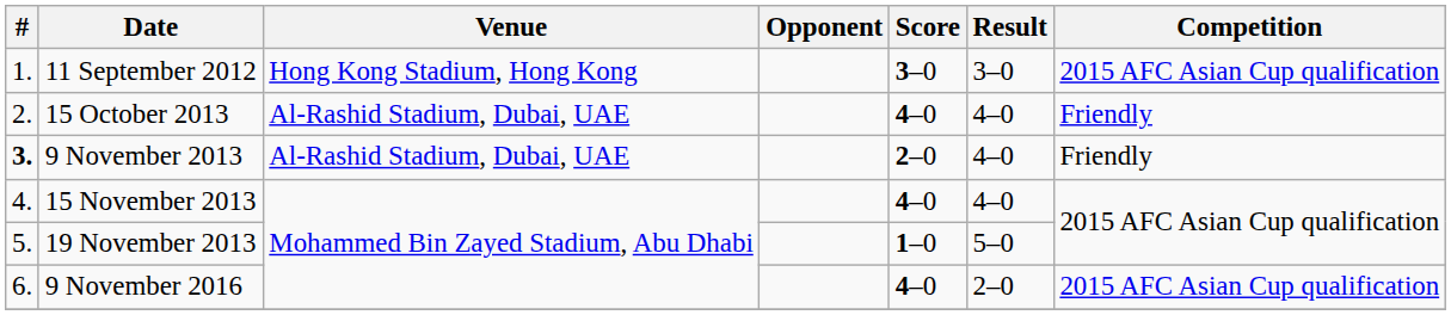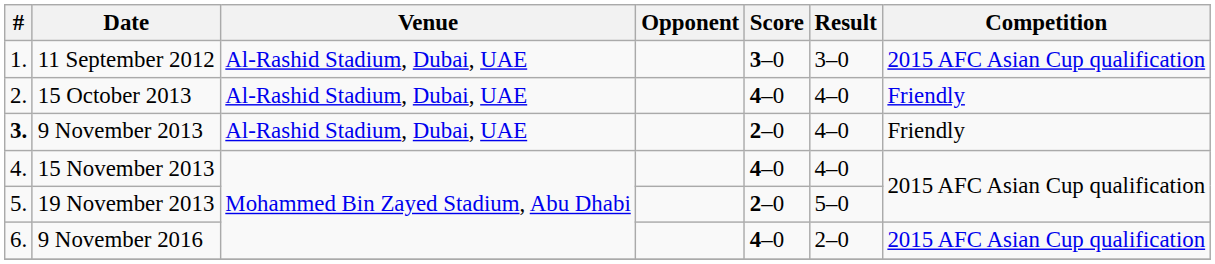 <table class="wikitable">
 <tr>
 <th>#</th>
 <th>Date</th>
 <th>Venue</th>
 <th>Opponent</th>
 <th>Score</th>
 <th>Result</th>
 <th>Competition</th>
 </tr>
 <tr>
 <td>1.</td>
 <td>11 September 2012</td>
-<td><a href='#'>Hong Kong Stadium</a>, <a href='#'>Hong Kong</a></td>
+<td><a href='#'>Al-Rashid Stadium</a>, <a href='#'>Dubai</a>, <a href='#'>UAE</a></td>
 <td></td>
 <td><strong>3</strong>–0</td>
 <td>3–0</td>
 <td><a href='#'>2015 AFC Asian Cup qualification</a></td>
 </tr>
 <tr>
 <td>2.</td>
 <td>15 October 2013</td>
 <td><a href='#'>Al-Rashid Stadium</a>, <a href='#'>Dubai</a>, <a href='#'>UAE</a></td>
 <td></td>
 <td><strong>4</strong>–0</td>
 <td>4–0</td>
 <td><a href='#'>Friendly</a></td>
 </tr>
 <tr>
 <td><strong>3.</strong></td>
 <td>9 November 2013</td>
 <td><a href='#'>Al-Rashid Stadium</a>, <a href='#'>Dubai</a>, <a href='#'>UAE</a></td>
 <td></td>
 <td><strong>2</strong>–0</td>
 <td>4–0</td>
 <td>Friendly</td>
 </tr>
 <tr>
 <td>4.</td>
 <td>15 November 2013</td>
 <td rowspan=3><a href='#'>Mohammed Bin Zayed Stadium</a>, <a href='#'>Abu Dhabi</a></td>
 <td></td>
 <td><strong>4</strong>–0</td>
 <td>4–0</td>
 <td rowspan=2>2015 AFC Asian Cup qualification</td>
 </tr>
 <tr>
 <td>5.</td>
 <td>19 November 2013</td>
 <td></td>
-<td><strong>1</strong>–0</td>
+<td><strong>2</strong>–0</td>
 <td>5–0</td>
 </tr>
 <tr>
 <td>6.</td>
 <td>9 November 2016</td>
 <td></td>
 <td><strong>4</strong>–0</td>
 <td>2–0</td>
 <td><a href='#'>2015 AFC Asian Cup qualification</a></td>
 </tr>
 <tr>
 </tr>
 </table>
